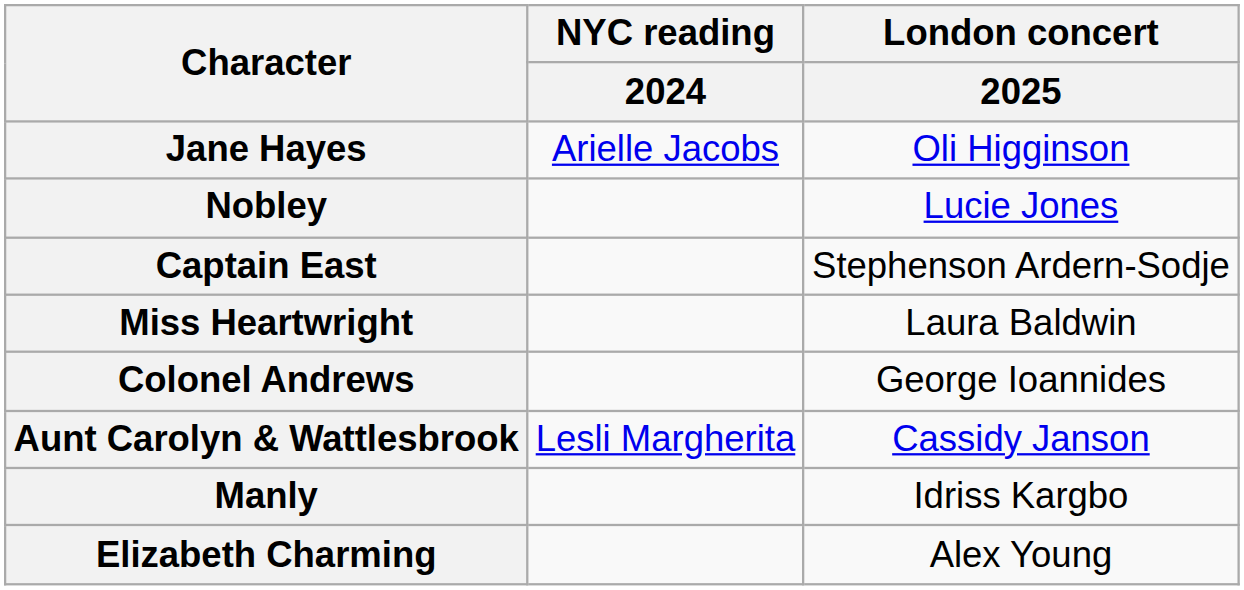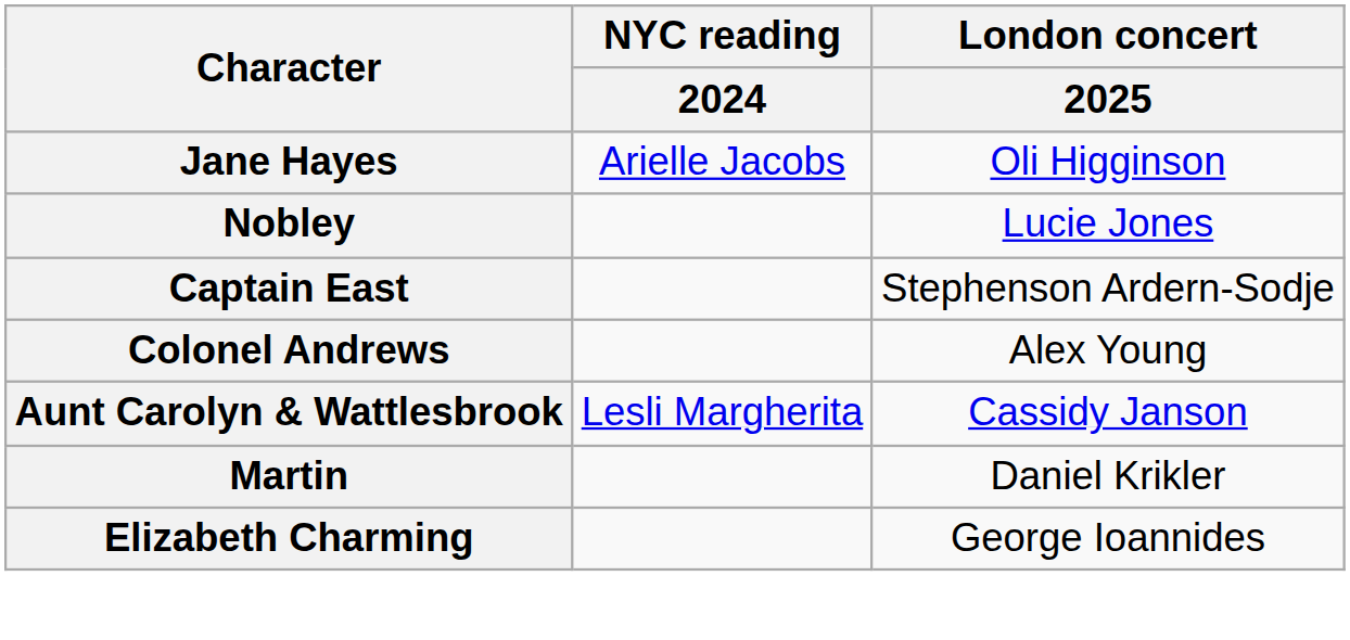 <table class="wikitable">
 <tr>
 <th rowspan="2">Character</th>
 <th>NYC reading</th>
 <th>London concert</th>
 </tr>
 <tr>
 <th>2024</th>
 <th>2025</th>
 </tr>
 <tr>
 <th>Jane Hayes</th>
 <td align="center"><a href='#'>Arielle Jacobs</a></td>
 <td align="center"><a href='#'>Oli Higginson</a></td>
 </tr>
 <tr>
 <th>Nobley</th>
 <td></td>
 <td align="center"><a href='#'>Lucie Jones</a></td>
 </tr>
 <tr>
 <th>Captain East</th>
 <td></td>
 <td align="center">Stephenson Ardern-Sodje</td>
 </tr>
 <tr>
-<th>Miss Heartwright</th>
-<td></td>
-<td align="center">Laura Baldwin</td>
-</tr>
-<tr>
 <th>Colonel Andrews</th>
 <td></td>
-<td align="center">George Ioannides</td>
+<td align="center">Alex Young</td>
 </tr>
 <tr>
 <th>Aunt Carolyn & Wattlesbrook</th>
 <td align="center"><a href='#'>Lesli Margherita</a></td>
 <td align="center"><a href='#'>Cassidy Janson</a></td>
 </tr>
 <tr>
-<th>Manly</th>
+<th>Martin</th>
 <td></td>
-<td align="center">Idriss Kargbo</td>
+<td align="center">Daniel Krikler</td>
 </tr>
 <tr>
 <th>Elizabeth Charming</th>
 <td></td>
-<td align="center">Alex Young</td>
+<td align="center">George Ioannides</td>
 </tr>
 </table>
